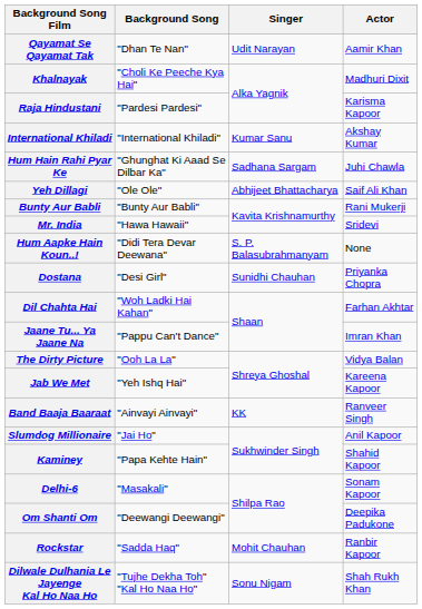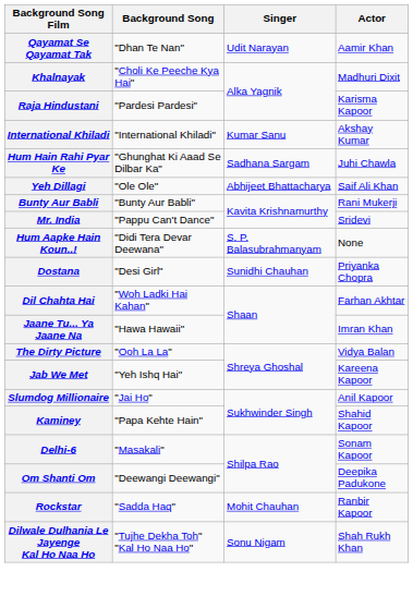 <table class="wikitable plainrowheaders" textcolor:#000;">
 <tr>
 <th scope="col"><strong>Background Song Film</strong></th>
 <th scope="col"><strong>Background Song</strong></th>
 <th scope="col"><strong>Singer</strong></th>
 <th scope="col"><strong>Actor</strong></th>
 </tr>
 <tr>
 <th scope="row"><em><a href='#'>Qayamat Se Qayamat Tak</a></em></th>
 <td>"Dhan Te Nan"</td>
 <td><a href='#'>Udit Narayan</a></td>
 <td><a href='#'>Aamir Khan</a></td>
 </tr>
 <tr>
 <th scope="row"><em><a href='#'>Khalnayak</a></em></th>
 <td>"<a href='#'>Choli Ke Peeche Kya Hai</a>"</td>
 <td rowspan="2"><a href='#'>Alka Yagnik</a></td>
 <td><a href='#'>Madhuri Dixit</a></td>
 </tr>
 <tr>
 <th scope="row"><em><a href='#'>Raja Hindustani</a></em></th>
 <td>"Pardesi Pardesi"</td>
 <td><a href='#'>Karisma Kapoor</a></td>
 </tr>
 <tr>
 <th scope="row"><em><a href='#'>International Khiladi</a></em></th>
 <td>"International Khiladi"</td>
 <td><a href='#'>Kumar Sanu</a></td>
 <td><a href='#'>Akshay Kumar</a></td>
 </tr>
 <tr>
 <th scope="row"><em><a href='#'>Hum Hain Rahi Pyar Ke</a></em></th>
 <td>"Ghunghat Ki Aaad Se Dilbar Ka"</td>
 <td><a href='#'>Sadhana Sargam</a></td>
 <td><a href='#'>Juhi Chawla</a></td>
 </tr>
 <tr>
 <th scope="row"><em><a href='#'>Yeh Dillagi</a></em></th>
 <td>"Ole Ole"</td>
 <td><a href='#'>Abhijeet Bhattacharya</a></td>
 <td><a href='#'>Saif Ali Khan</a></td>
 </tr>
 <tr>
 <th scope="row"><em><a href='#'>Bunty Aur Babli</a></em></th>
 <td>"Bunty Aur Babli"</td>
 <td rowspan="2"><a href='#'>Kavita Krishnamurthy</a></td>
 <td><a href='#'>Rani Mukerji</a></td>
 </tr>
 <tr>
 <th scope="row"><em><a href='#'>Mr. India</a></em></th>
-<td>"Hawa Hawaii"</td>
+<td>"Pappu Can't Dance"</td>
 <td><a href='#'>Sridevi</a></td>
 </tr>
 <tr>
 <th scope="row"><em><a href='#'>Hum Aapke Hain Koun..!</a></em></th>
 <td>"Didi Tera Devar Deewana"</td>
 <td><a href='#'>S. P. Balasubrahmanyam</a></td>
 <td>None</td>
 </tr>
 <tr>
 <th scope="row"><em><a href='#'>Dostana</a></em></th>
 <td>"Desi Girl"</td>
 <td><a href='#'>Sunidhi Chauhan</a></td>
 <td><a href='#'>Priyanka Chopra</a></td>
 </tr>
 <tr>
 <th scope="row"><em><a href='#'>Dil Chahta Hai</a></em></th>
 <td>"<a href='#'>Woh Ladki Hai Kahan</a>"</td>
 <td rowspan="2"><a href='#'>Shaan</a></td>
 <td><a href='#'>Farhan Akhtar</a></td>
 </tr>
 <tr>
 <th scope="row"><em><a href='#'>Jaane Tu... Ya Jaane Na</a></em></th>
-<td>"Pappu Can't Dance"</td>
+<td>"Hawa Hawaii"</td>
 <td><a href='#'>Imran Khan</a></td>
 </tr>
 <tr>
 <th scope="row"><em><a href='#'>The Dirty Picture</a></em></th>
 <td>"<a href='#'>Ooh La La</a>"</td>
 <td rowspan="2"><a href='#'>Shreya Ghoshal</a></td>
 <td><a href='#'>Vidya Balan</a></td>
 </tr>
 <tr>
 <th scope="row"><em><a href='#'>Jab We Met</a></em></th>
 <td>"Yeh Ishq Hai"</td>
 <td><a href='#'>Kareena Kapoor</a></td>
-</tr>
-<tr>
-<th scope="row"><em><a href='#'>Band Baaja Baaraat</a></em></th>
-<td>"Ainvayi Ainvayi"</td>
-<td><a href='#'>KK</a></td>
-<td><a href='#'>Ranveer Singh</a></td>
 </tr>
 <tr>
 <th scope="row"><em><a href='#'>Slumdog Millionaire</a></em></th>
 <td>"<a href='#'>Jai Ho</a>"</td>
 <td rowspan="2"><a href='#'>Sukhwinder Singh</a></td>
 <td><a href='#'>Anil Kapoor</a></td>
 </tr>
 <tr>
 <th scope="row"><em><a href='#'>Kaminey</a></em></th>
 <td>"Papa Kehte Hain"</td>
 <td><a href='#'>Shahid Kapoor</a></td>
 </tr>
 <tr>
 <th scope="row"><em><a href='#'>Delhi-6</a></em></th>
 <td>"<a href='#'>Masakali</a>"</td>
 <td rowspan="2"><a href='#'>Shilpa Rao</a></td>
 <td><a href='#'>Sonam Kapoor</a></td>
 </tr>
 <tr>
 <th scope="row"><em><a href='#'>Om Shanti Om</a></em></th>
 <td>"Deewangi Deewangi"</td>
 <td><a href='#'>Deepika Padukone</a></td>
 </tr>
 <tr>
 <th scope="row"><em><a href='#'>Rockstar</a></em></th>
 <td>"<a href='#'>Sadda Haq</a>"</td>
 <td><a href='#'>Mohit Chauhan</a></td>
 <td><a href='#'>Ranbir Kapoor</a></td>
 </tr>
 <tr>
 <th scope="row"><em><a href='#'>Dilwale Dulhania Le Jayenge</a></em><br><em><a href='#'>Kal Ho Naa Ho</a></em></th>
 <td>"<a href='#'>Tujhe Dekha Toh</a>"<br>"<a href='#'>Kal Ho Naa Ho</a>"</td>
 <td rowspan="2"><a href='#'>Sonu Nigam</a></td>
 <td rowspan="2"><a href='#'>Shah Rukh Khan</a></td>
 </tr>
 </table>
